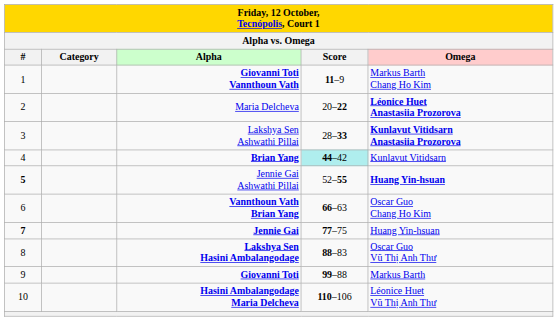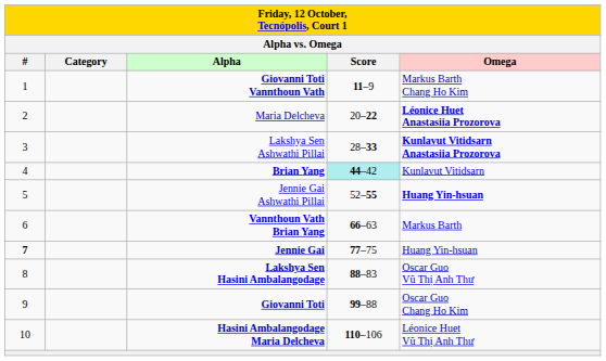 <table class="collapse wikitable" style="font-size:90%; text-align:center" width="90%">
 <tr>
 <th style="background-color:#FFD700" colspan="5">Friday, 12 October, <br><a href='#'>Tecnópolis</a>, Court 1</th>
 </tr>
 <tr>
 <th colspan="5">Alpha vs. Omega</th>
 </tr>
 <tr>
 <th width="25">#</th>
 <th width="50">Category</th>
 <th style="background-color:#CCFFCC" width="150"> Alpha</th>
 <th width="50">Score<br></th>
 <th style="background-color:#FFCCCC" width="150">Omega </th>
 </tr>
 <tr>
 <td>1</td>
 <td></td>
 <td align="right"><strong><a href='#'>Giovanni Toti</a> <br><a href='#'>Vannthoun Vath</a> </strong></td>
 <td><strong>11</strong>–9<br></td>
 <td align="left"> <a href='#'>Markus Barth</a><br> <a href='#'>Chang Ho Kim</a></td>
 </tr>
 <tr>
 <td>2</td>
 <td></td>
 <td align="right"><a href='#'>Maria Delcheva</a> </td>
 <td>20–<strong>22</strong><br></td>
 <td align="left"><strong> <a href='#'>Léonice Huet</a><br> <a href='#'>Anastasiia Prozorova</a></strong></td>
 </tr>
 <tr>
 <td>3</td>
 <td></td>
 <td align="right"><a href='#'>Lakshya Sen</a> <br><a href='#'>Ashwathi Pillai</a> </td>
 <td>28–<strong>33</strong><br></td>
 <td align="left"><strong> <a href='#'>Kunlavut Vitidsarn</a><br> <a href='#'>Anastasiia Prozorova</a></strong></td>
 </tr>
 <tr>
 <td>4</td>
 <td></td>
 <td align="right"><strong><a href='#'>Brian Yang</a> </strong></td>
 <td style="background: paleturquoise;"><strong>44</strong>–42<br></td>
 <td align="left"> <a href='#'>Kunlavut Vitidsarn</a></td>
 </tr>
 <tr>
-<td><strong>5</strong></td>
+<td>5</td>
 <td></td>
 <td align="right"><a href='#'>Jennie Gai</a> <br><a href='#'>Ashwathi Pillai</a> </td>
 <td>52–<strong>55</strong><br></td>
 <td align="left"><strong> <a href='#'>Huang Yin-hsuan</a></strong></td>
 </tr>
 <tr>
 <td>6</td>
 <td></td>
 <td align="right"><strong><a href='#'>Vannthoun Vath</a> <br><a href='#'>Brian Yang</a> </strong></td>
 <td><strong>66</strong>–63<br></td>
-<td align="left"> <a href='#'>Oscar Guo</a><br> <a href='#'>Chang Ho Kim</a></td>
+<td align="left"> <a href='#'>Markus Barth</a></td>
 </tr>
 <tr>
 <td><strong>7</strong></td>
 <td></td>
 <td align="right"><strong><a href='#'>Jennie Gai</a> </strong></td>
 <td><strong>77</strong>–75<br></td>
 <td align="left"> <a href='#'>Huang Yin-hsuan</a></td>
 </tr>
 <tr>
 <td>8</td>
 <td></td>
 <td align="right"><strong><a href='#'>Lakshya Sen</a> <br><a href='#'>Hasini Ambalangodage</a> </strong></td>
 <td><strong>88</strong>–83<br></td>
 <td align="left"> <a href='#'>Oscar Guo</a><br> <a href='#'>Vũ Thị Anh Thư</a></td>
 </tr>
 <tr>
 <td>9</td>
 <td></td>
 <td align="right"><strong><a href='#'>Giovanni Toti</a> </strong></td>
 <td><strong>99</strong>–88<br></td>
-<td align="left"> <a href='#'>Markus Barth</a></td>
+<td align="left"> <a href='#'>Oscar Guo</a><br> <a href='#'>Chang Ho Kim</a></td>
 </tr>
 <tr>
 <td>10</td>
 <td></td>
 <td align="right"><strong><a href='#'>Hasini Ambalangodage</a> <br><a href='#'>Maria Delcheva</a> </strong></td>
 <td><strong>110</strong>–106<br></td>
 <td align="left"> <a href='#'>Léonice Huet</a><br> <a href='#'>Vũ Thị Anh Thư</a></td>
 </tr>
 <tr>
 <th colspan="5"></th>
 </tr>
 </table>
